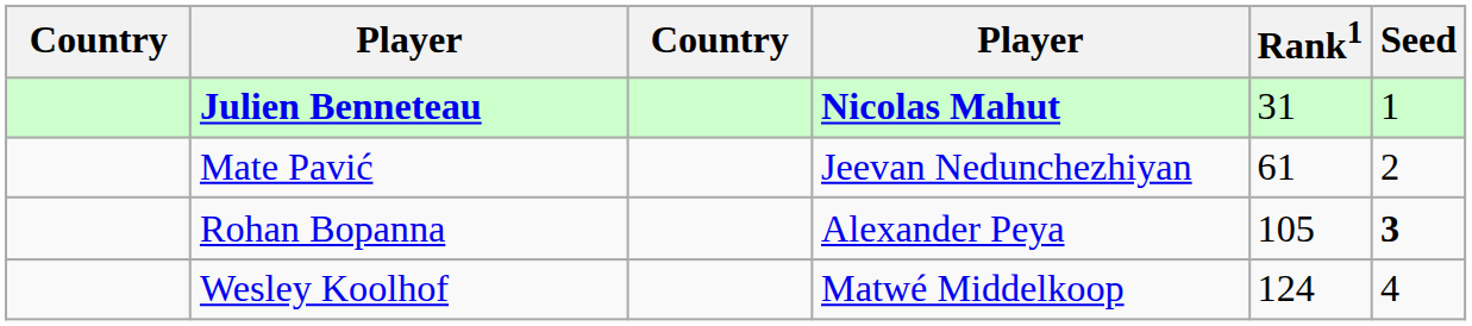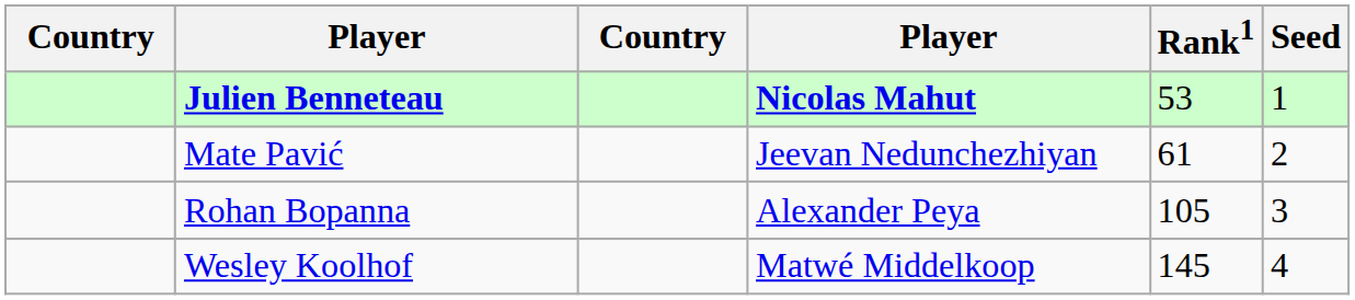 <table class="sortable wikitable">
 <tr>
 <th width="70">Country</th>
 <th width="175">Player</th>
 <th width="70">Country</th>
 <th width="175">Player</th>
 <th>Rank<sup>1</sup></th>
 <th>Seed</th>
 </tr>
 <tr style="background:#cfc;">
 <td></td>
 <td><strong><a href='#'>Julien Benneteau</a></strong></td>
 <td></td>
 <td><strong><a href='#'>Nicolas Mahut</a></strong></td>
-<td>31</td>
+<td>53</td>
 <td>1</td>
 </tr>
 <tr>
 <td></td>
 <td><a href='#'>Mate Pavić</a></td>
 <td></td>
 <td><a href='#'>Jeevan Nedunchezhiyan</a></td>
 <td>61</td>
 <td>2</td>
 </tr>
 <tr>
 <td></td>
 <td><a href='#'>Rohan Bopanna</a></td>
 <td></td>
 <td><a href='#'>Alexander Peya</a></td>
 <td>105</td>
-<td><strong>3</strong></td>
+<td>3</td>
 </tr>
 <tr>
 <td></td>
 <td><a href='#'>Wesley Koolhof</a></td>
 <td></td>
 <td><a href='#'>Matwé Middelkoop</a></td>
-<td>124</td>
+<td>145</td>
 <td>4</td>
 </tr>
 </table>
